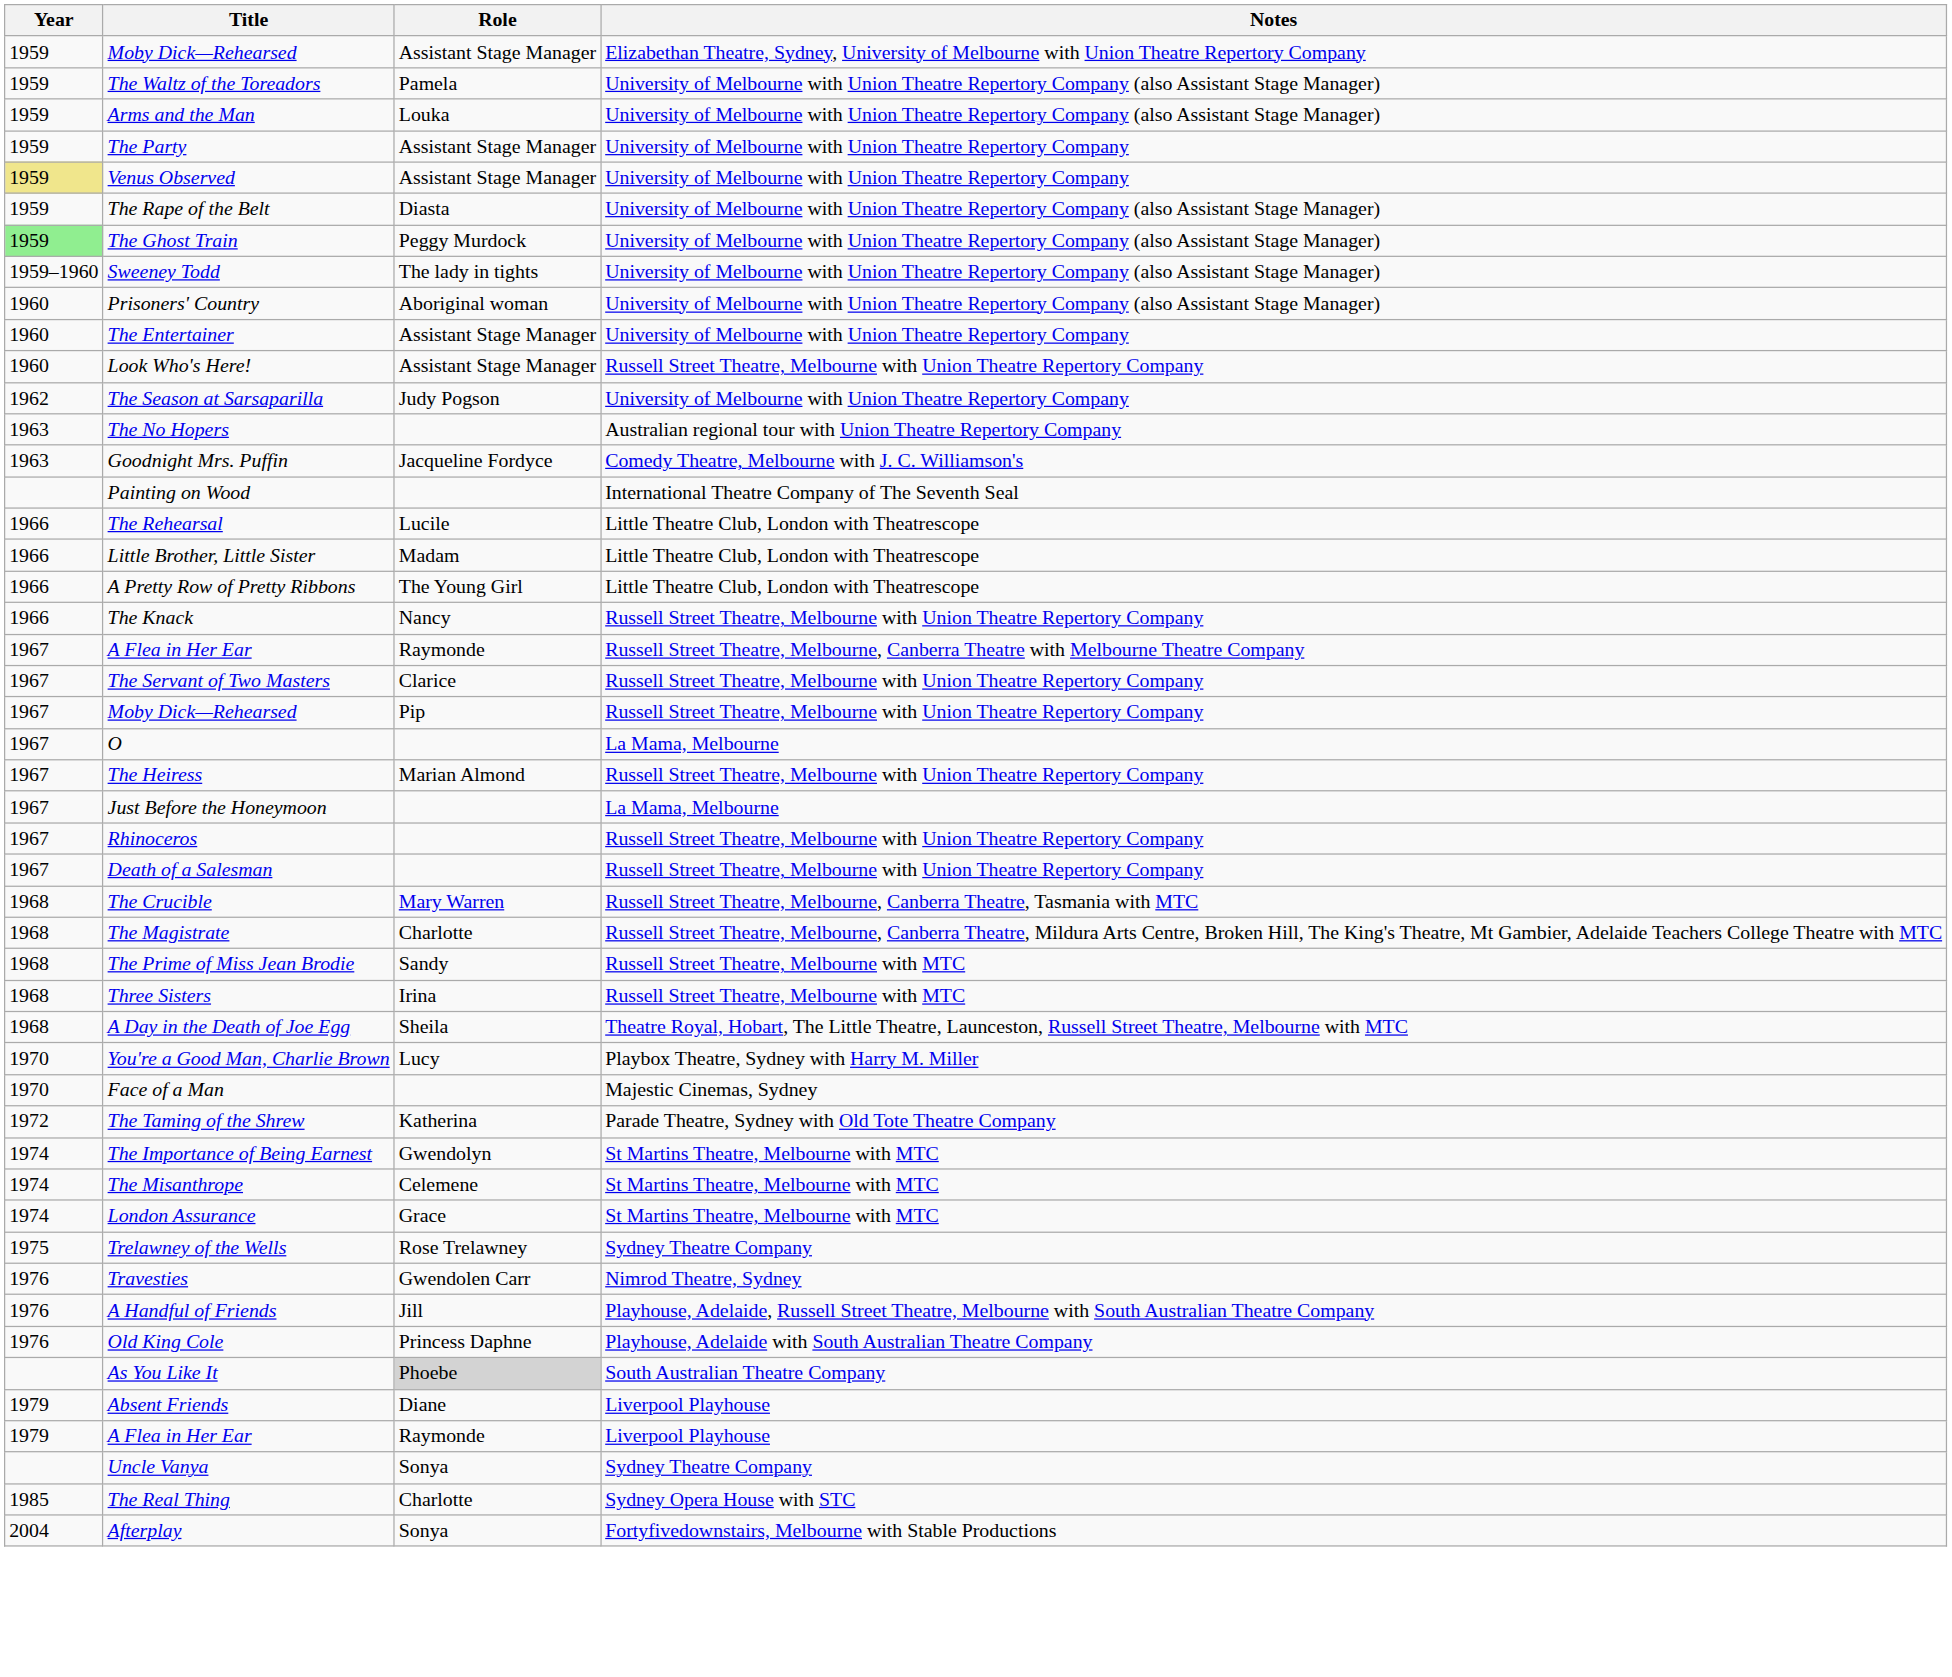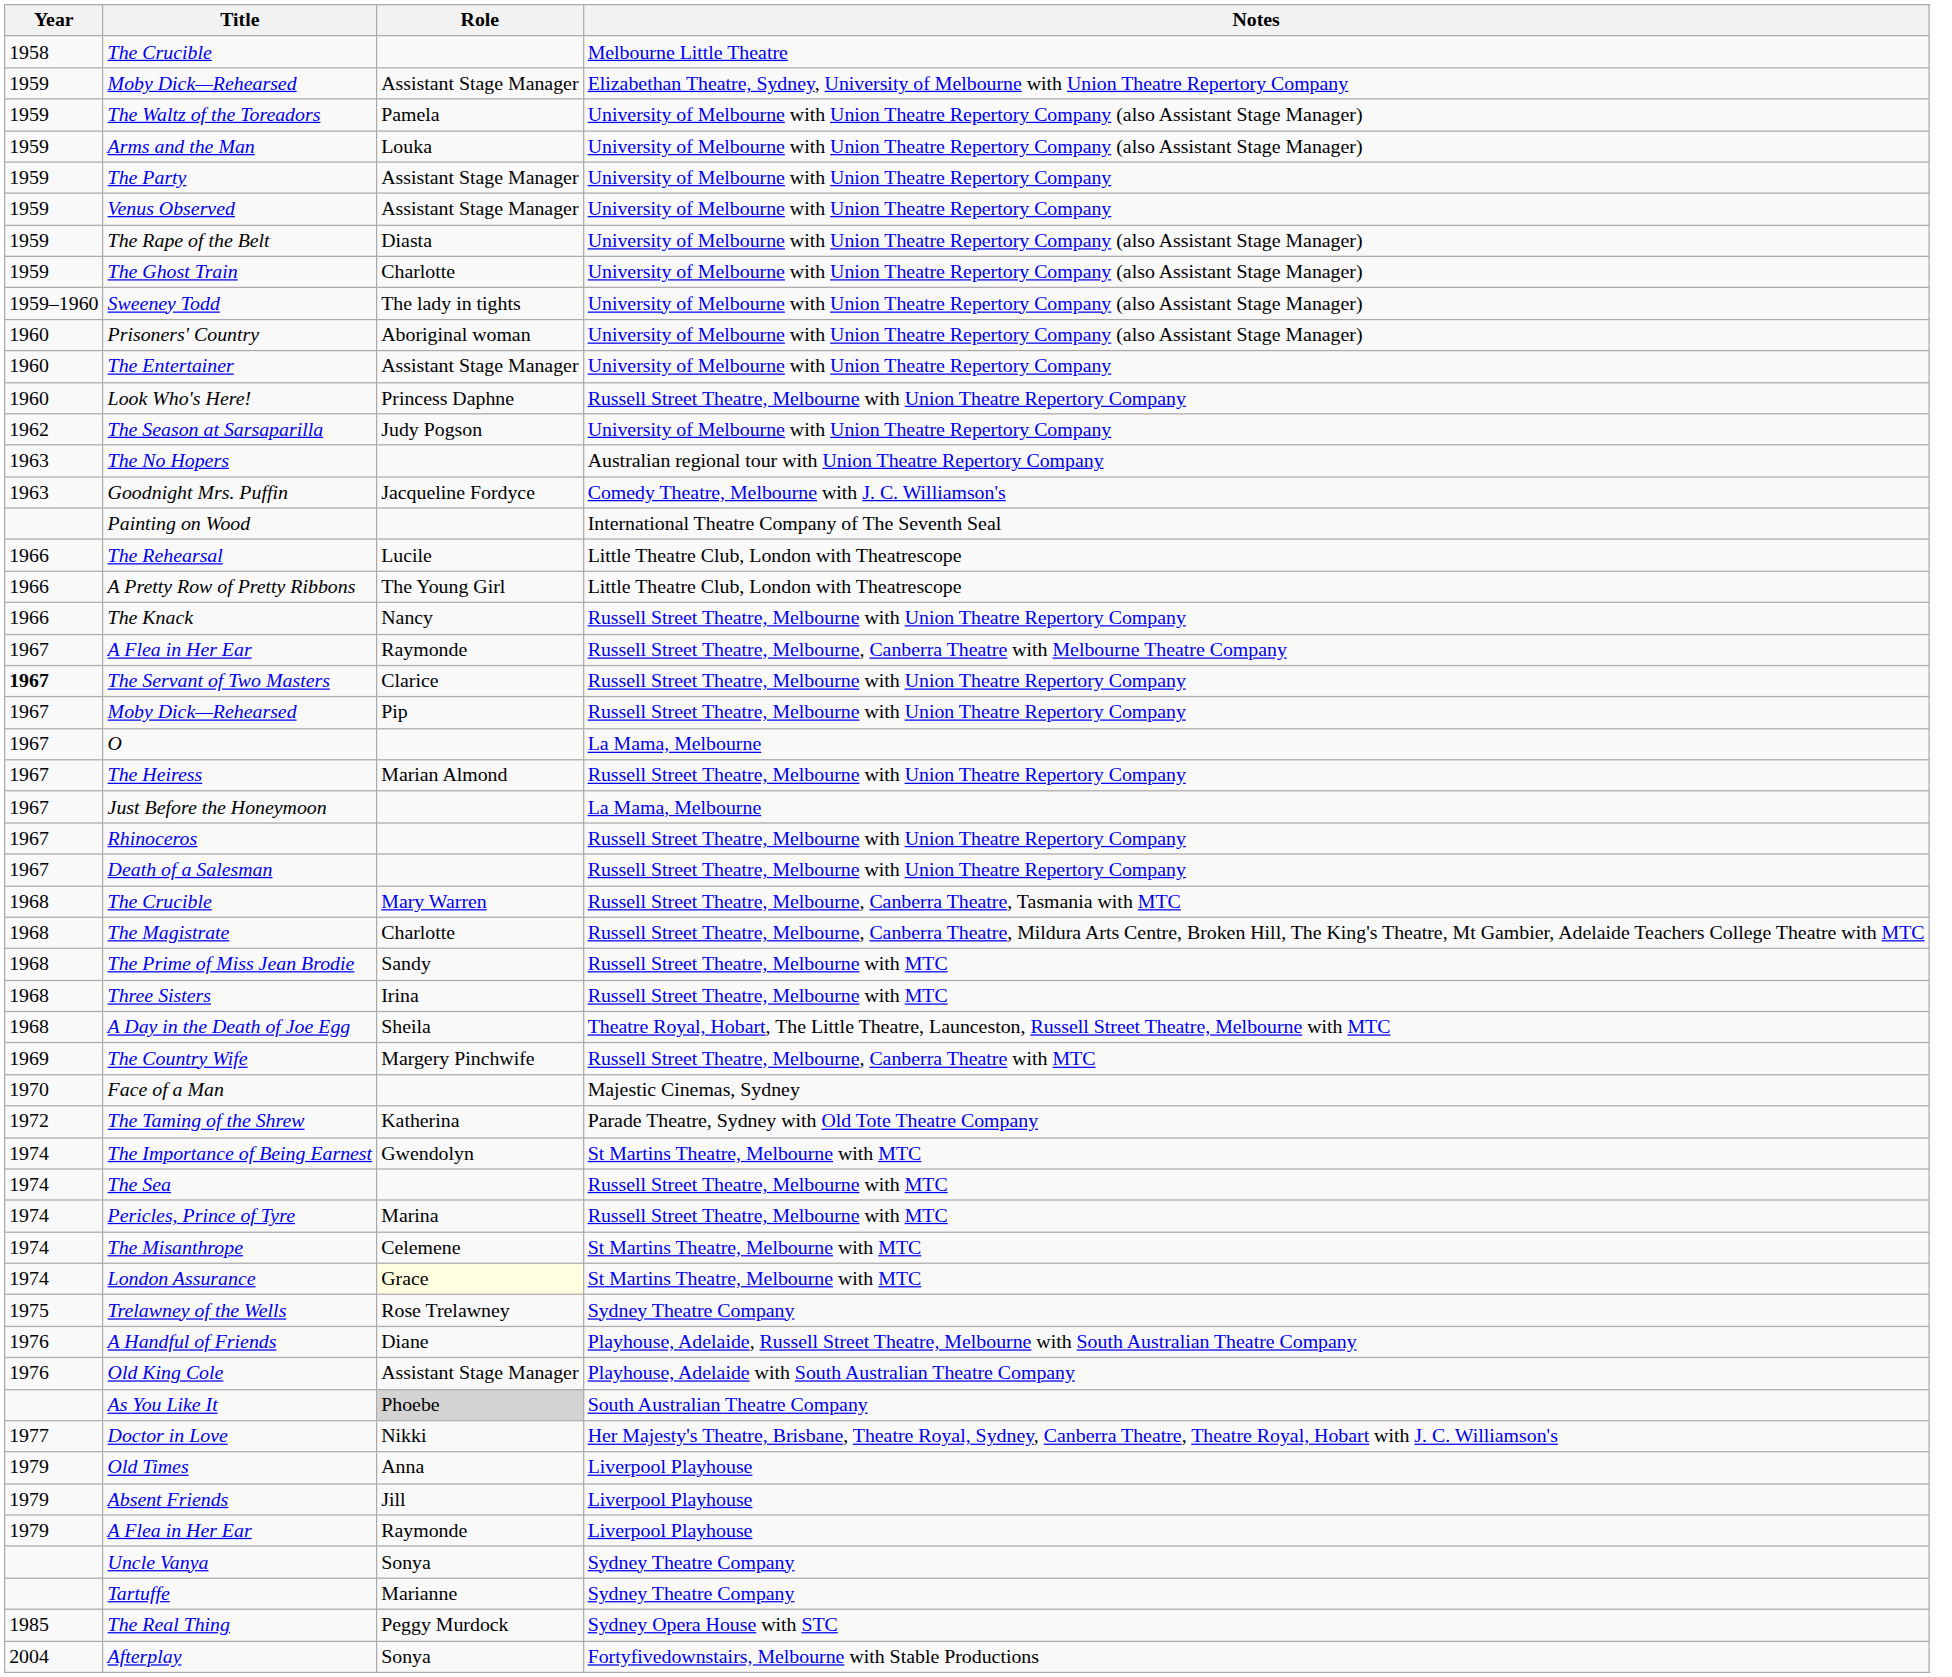 <table class=wikitable>
 <tr>
 <th>Year</th>
 <th>Title</th>
 <th>Role</th>
 <th>Notes</th>
+</tr>
+<tr>
+<td>1958</td>
+<td><em><a href='#'>The Crucible</a></em></td>
+<td></td>
+<td><a href='#'>Melbourne Little Theatre</a></td>
 </tr>
 <tr>
 <td>1959</td>
 <td><em><a href='#'>Moby Dick—Rehearsed</a></em></td>
 <td>Assistant Stage Manager</td>
 <td><a href='#'>Elizabethan Theatre, Sydney</a>, <a href='#'>University of Melbourne</a> with <a href='#'>Union Theatre Repertory Company</a></td>
 </tr>
 <tr>
 <td>1959</td>
 <td><em><a href='#'>The Waltz of the Toreadors</a></em></td>
 <td>Pamela</td>
 <td><a href='#'>University of Melbourne</a> with <a href='#'>Union Theatre Repertory Company</a> (also Assistant Stage Manager)</td>
 </tr>
 <tr>
 <td>1959</td>
 <td><em><a href='#'>Arms and the Man</a></em></td>
 <td>Louka</td>
 <td><a href='#'>University of Melbourne</a> with <a href='#'>Union Theatre Repertory Company</a> (also Assistant Stage Manager)</td>
 </tr>
 <tr>
 <td>1959</td>
 <td><em><a href='#'>The Party</a></em></td>
 <td>Assistant Stage Manager</td>
 <td><a href='#'>University of Melbourne</a> with <a href='#'>Union Theatre Repertory Company</a></td>
 </tr>
 <tr>
-<td style="background: khaki;">1959</td>
+<td>1959</td>
 <td><em><a href='#'>Venus Observed</a></em></td>
 <td>Assistant Stage Manager</td>
 <td><a href='#'>University of Melbourne</a> with <a href='#'>Union Theatre Repertory Company</a></td>
 </tr>
 <tr>
 <td>1959</td>
 <td><em>The Rape of the Belt</em></td>
 <td>Diasta</td>
 <td><a href='#'>University of Melbourne</a> with <a href='#'>Union Theatre Repertory Company</a> (also Assistant Stage Manager)</td>
 </tr>
 <tr>
-<td style="background: lightgreen;">1959</td>
+<td>1959</td>
 <td><em><a href='#'>The Ghost Train</a></em></td>
-<td>Peggy Murdock</td>
+<td>Charlotte</td>
 <td><a href='#'>University of Melbourne</a> with <a href='#'>Union Theatre Repertory Company</a> (also Assistant Stage Manager)</td>
 </tr>
 <tr>
 <td>1959–1960</td>
 <td><em><a href='#'>Sweeney Todd</a></em></td>
 <td>The lady in tights</td>
 <td><a href='#'>University of Melbourne</a> with <a href='#'>Union Theatre Repertory Company</a> (also Assistant Stage Manager)</td>
 </tr>
 <tr>
 <td>1960</td>
 <td><em>Prisoners' Country</em></td>
 <td>Aboriginal woman</td>
 <td><a href='#'>University of Melbourne</a> with <a href='#'>Union Theatre Repertory Company</a> (also Assistant Stage Manager)</td>
 </tr>
 <tr>
 <td>1960</td>
 <td><em><a href='#'>The Entertainer</a></em></td>
 <td>Assistant Stage Manager</td>
 <td><a href='#'>University of Melbourne</a> with <a href='#'>Union Theatre Repertory Company</a></td>
 </tr>
 <tr>
 <td>1960</td>
 <td><em>Look Who's Here!</em></td>
-<td>Assistant Stage Manager</td>
+<td>Princess Daphne</td>
 <td><a href='#'>Russell Street Theatre, Melbourne</a> with <a href='#'>Union Theatre Repertory Company</a></td>
 </tr>
 <tr>
 <td>1962</td>
 <td><em><a href='#'>The Season at Sarsaparilla</a></em></td>
 <td>Judy Pogson</td>
 <td><a href='#'>University of Melbourne</a> with <a href='#'>Union Theatre Repertory Company</a></td>
 </tr>
 <tr>
 <td>1963</td>
 <td><em><a href='#'>The No Hopers</a></em></td>
 <td></td>
 <td>Australian regional tour with <a href='#'>Union Theatre Repertory Company</a></td>
 </tr>
 <tr>
 <td>1963</td>
 <td><em>Goodnight Mrs. Puffin</em></td>
 <td>Jacqueline Fordyce</td>
 <td><a href='#'>Comedy Theatre, Melbourne</a> with <a href='#'>J. C. Williamson's</a></td>
 </tr>
 <tr>
 <td></td>
 <td><em>Painting on Wood</em></td>
 <td></td>
 <td>International Theatre Company of The Seventh Seal</td>
 </tr>
 <tr>
 <td>1966</td>
 <td><em><a href='#'>The Rehearsal</a></em></td>
 <td>Lucile</td>
 <td>Little Theatre Club, London with Theatrescope</td>
 </tr>
 <tr>
 <td>1966</td>
-<td><em>Little Brother, Little Sister</em></td>
-<td>Madam</td>
-<td>Little Theatre Club, London with Theatrescope</td>
-</tr>
-<tr>
-<td>1966</td>
 <td><em>A Pretty Row of Pretty Ribbons</em></td>
 <td>The Young Girl</td>
 <td>Little Theatre Club, London with Theatrescope</td>
 </tr>
 <tr>
 <td>1966</td>
 <td><em>The Knack</em></td>
 <td>Nancy</td>
 <td><a href='#'>Russell Street Theatre, Melbourne</a> with <a href='#'>Union Theatre Repertory Company</a></td>
 </tr>
 <tr>
 <td>1967</td>
 <td><em><a href='#'>A Flea in Her Ear</a></em></td>
 <td>Raymonde</td>
 <td><a href='#'>Russell Street Theatre, Melbourne</a>, <a href='#'>Canberra Theatre</a> with <a href='#'>Melbourne Theatre Company</a></td>
 </tr>
 <tr>
-<td>1967</td>
+<td><strong>1967</strong></td>
 <td><em><a href='#'>The Servant of Two Masters</a></em></td>
 <td>Clarice</td>
 <td><a href='#'>Russell Street Theatre, Melbourne</a> with <a href='#'>Union Theatre Repertory Company</a></td>
 </tr>
 <tr>
 <td>1967</td>
 <td><em><a href='#'>Moby Dick—Rehearsed</a></em></td>
 <td>Pip</td>
 <td><a href='#'>Russell Street Theatre, Melbourne</a> with <a href='#'>Union Theatre Repertory Company</a></td>
 </tr>
 <tr>
 <td>1967</td>
 <td><em>O</em></td>
 <td></td>
 <td><a href='#'>La Mama, Melbourne</a></td>
 </tr>
 <tr>
 <td>1967</td>
 <td><em><a href='#'>The Heiress</a></em></td>
 <td>Marian Almond</td>
 <td><a href='#'>Russell Street Theatre, Melbourne</a> with <a href='#'>Union Theatre Repertory Company</a></td>
 </tr>
 <tr>
 <td>1967</td>
 <td><em>Just Before the Honeymoon</em></td>
 <td></td>
 <td><a href='#'>La Mama, Melbourne</a></td>
 </tr>
 <tr>
 <td>1967</td>
 <td><em><a href='#'>Rhinoceros</a></em></td>
 <td></td>
 <td><a href='#'>Russell Street Theatre, Melbourne</a> with <a href='#'>Union Theatre Repertory Company</a></td>
 </tr>
 <tr>
 <td>1967</td>
 <td><em><a href='#'>Death of a Salesman</a></em></td>
 <td></td>
 <td><a href='#'>Russell Street Theatre, Melbourne</a> with <a href='#'>Union Theatre Repertory Company</a></td>
 </tr>
 <tr>
 <td>1968</td>
 <td><em><a href='#'>The Crucible</a></em></td>
 <td><a href='#'>Mary Warren</a></td>
 <td><a href='#'>Russell Street Theatre, Melbourne</a>, <a href='#'>Canberra Theatre</a>, Tasmania with <a href='#'>MTC</a></td>
 </tr>
 <tr>
 <td>1968</td>
 <td><em><a href='#'>The Magistrate</a></em></td>
 <td>Charlotte</td>
 <td><a href='#'>Russell Street Theatre, Melbourne</a>, <a href='#'>Canberra Theatre</a>, Mildura Arts Centre, Broken Hill, The King's Theatre, Mt Gambier, Adelaide Teachers College Theatre with <a href='#'>MTC</a></td>
 </tr>
 <tr>
 <td>1968</td>
 <td><em><a href='#'>The Prime of Miss Jean Brodie</a></em></td>
 <td>Sandy</td>
 <td><a href='#'>Russell Street Theatre, Melbourne</a> with <a href='#'>MTC</a></td>
 </tr>
 <tr>
 <td>1968</td>
 <td><em><a href='#'>Three Sisters</a></em></td>
 <td>Irina</td>
 <td><a href='#'>Russell Street Theatre, Melbourne</a> with <a href='#'>MTC</a></td>
 </tr>
 <tr>
 <td>1968</td>
 <td><em><a href='#'>A Day in the Death of Joe Egg</a></em></td>
 <td>Sheila</td>
 <td><a href='#'>Theatre Royal, Hobart</a>, The Little Theatre, Launceston, <a href='#'>Russell Street Theatre, Melbourne</a> with <a href='#'>MTC</a></td>
 </tr>
 <tr>
-<td>1970</td>
-<td><em><a href='#'>You're a Good Man, Charlie Brown</a></em></td>
-<td>Lucy</td>
-<td>Playbox Theatre, Sydney with <a href='#'>Harry M. Miller</a></td>
+<td>1969</td>
+<td><em><a href='#'>The Country Wife</a></em></td>
+<td>Margery Pinchwife</td>
+<td><a href='#'>Russell Street Theatre, Melbourne</a>, <a href='#'>Canberra Theatre</a> with <a href='#'>MTC</a></td>
 </tr>
 <tr>
 <td>1970</td>
 <td><em>Face of a Man</em></td>
 <td></td>
 <td>Majestic Cinemas, Sydney</td>
 </tr>
 <tr>
 <td>1972</td>
 <td><em><a href='#'>The Taming of the Shrew</a></em></td>
 <td>Katherina</td>
 <td>Parade Theatre, Sydney with <a href='#'>Old Tote Theatre Company</a></td>
 </tr>
 <tr>
 <td>1974</td>
 <td><em><a href='#'>The Importance of Being Earnest</a></em></td>
 <td>Gwendolyn</td>
 <td><a href='#'>St Martins Theatre, Melbourne</a> with <a href='#'>MTC</a></td>
 </tr>
 <tr>
 <td>1974</td>
+<td><em><a href='#'>The Sea</a></em></td>
+<td></td>
+<td><a href='#'>Russell Street Theatre, Melbourne</a> with <a href='#'>MTC</a></td>
+</tr>
+<tr>
+<td>1974</td>
+<td><em><a href='#'>Pericles, Prince of Tyre</a></em></td>
+<td>Marina</td>
+<td><a href='#'>Russell Street Theatre, Melbourne</a> with <a href='#'>MTC</a></td>
+</tr>
+<tr>
+<td>1974</td>
 <td><em><a href='#'>The Misanthrope</a></em></td>
 <td>Celemene</td>
 <td><a href='#'>St Martins Theatre, Melbourne</a> with <a href='#'>MTC</a></td>
 </tr>
 <tr>
 <td>1974</td>
 <td><em><a href='#'>London Assurance</a></em></td>
-<td>Grace</td>
+<td style="background: lightyellow;">Grace</td>
 <td><a href='#'>St Martins Theatre, Melbourne</a> with <a href='#'>MTC</a></td>
 </tr>
 <tr>
 <td>1975</td>
 <td><em><a href='#'>Trelawney of the Wells</a></em></td>
 <td>Rose Trelawney</td>
 <td><a href='#'>Sydney Theatre Company</a></td>
 </tr>
 <tr>
 <td>1976</td>
-<td><em><a href='#'>Travesties</a></em></td>
-<td>Gwendolen Carr</td>
-<td><a href='#'>Nimrod Theatre, Sydney</a></td>
-</tr>
-<tr>
-<td>1976</td>
 <td><em><a href='#'>A Handful of Friends</a></em></td>
-<td>Jill</td>
+<td>Diane</td>
 <td><a href='#'>Playhouse, Adelaide</a>, <a href='#'>Russell Street Theatre, Melbourne</a> with <a href='#'>South Australian Theatre Company</a></td>
 </tr>
 <tr>
 <td>1976</td>
 <td><em><a href='#'>Old King Cole</a></em></td>
-<td>Princess Daphne</td>
+<td>Assistant Stage Manager</td>
 <td><a href='#'>Playhouse, Adelaide</a> with <a href='#'>South Australian Theatre Company</a></td>
 </tr>
 <tr>
 <td></td>
 <td><em><a href='#'>As You Like It</a></em></td>
 <td style="background: lightgrey;">Phoebe</td>
 <td><a href='#'>South Australian Theatre Company</a></td>
 </tr>
 <tr>
+<td>1977</td>
+<td><em><a href='#'>Doctor in Love</a></em></td>
+<td>Nikki</td>
+<td><a href='#'>Her Majesty's Theatre, Brisbane</a>, <a href='#'>Theatre Royal, Sydney</a>, <a href='#'>Canberra Theatre</a>, <a href='#'>Theatre Royal, Hobart</a> with <a href='#'>J. C. Williamson's</a></td>
+</tr>
+<tr>
+<td>1979</td>
+<td><em><a href='#'>Old Times</a></em></td>
+<td>Anna</td>
+<td><a href='#'>Liverpool Playhouse</a></td>
+</tr>
+<tr>
 <td>1979</td>
 <td><em><a href='#'>Absent Friends</a></em></td>
-<td>Diane</td>
+<td>Jill</td>
 <td><a href='#'>Liverpool Playhouse</a></td>
 </tr>
 <tr>
 <td>1979</td>
 <td><em><a href='#'>A Flea in Her Ear</a></em></td>
 <td>Raymonde</td>
 <td><a href='#'>Liverpool Playhouse</a></td>
 </tr>
 <tr>
 <td></td>
 <td><em><a href='#'>Uncle Vanya</a></em></td>
 <td>Sonya</td>
 <td><a href='#'>Sydney Theatre Company</a></td>
 </tr>
 <tr>
+<td></td>
+<td><em><a href='#'>Tartuffe</a></em></td>
+<td>Marianne</td>
+<td><a href='#'>Sydney Theatre Company</a></td>
+</tr>
+<tr>
 <td>1985</td>
 <td><em><a href='#'>The Real Thing</a></em></td>
-<td>Charlotte</td>
+<td>Peggy Murdock</td>
 <td><a href='#'>Sydney Opera House</a> with <a href='#'>STC</a></td>
 </tr>
 <tr>
 <td>2004</td>
 <td><em><a href='#'>Afterplay</a></em></td>
 <td>Sonya</td>
 <td><a href='#'>Fortyfivedownstairs, Melbourne</a> with Stable Productions</td>
 </tr>
 </table>
